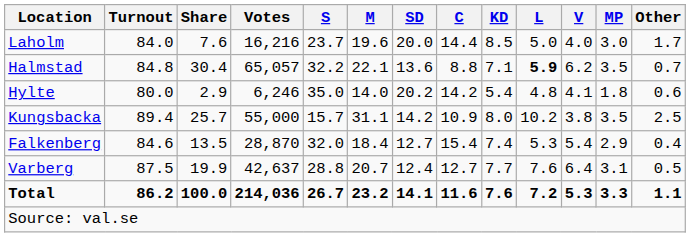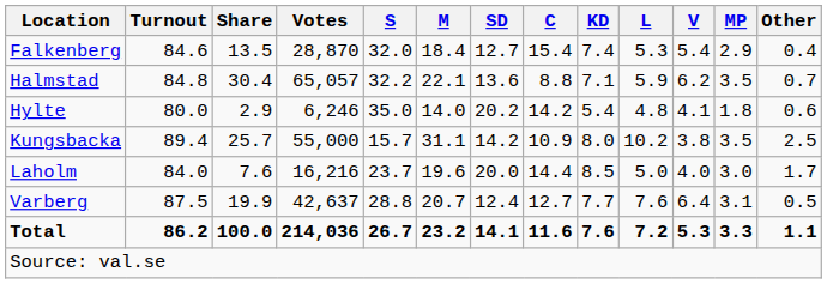 <table class="wikitable sortable" style=text-align:right>
 <tr>
 <th>Location</th>
 <th>Turnout</th>
 <th>Share</th>
 <th>Votes</th>
 <th><a href='#'>S</a></th>
 <th><a href='#'>M</a></th>
 <th><a href='#'>SD</a></th>
 <th><a href='#'>C</a></th>
 <th><a href='#'>KD</a></th>
 <th><a href='#'>L</a></th>
 <th><a href='#'>V</a></th>
 <th><a href='#'>MP</a></th>
 <th>Other</th>
 </tr>
 <tr>
-<td align=left><a href='#'>Laholm</a></td>
-<td>84.0</td>
-<td>7.6</td>
-<td>16,216</td>
-<td>23.7</td>
-<td>19.6</td>
-<td>20.0</td>
-<td>14.4</td>
-<td>8.5</td>
-<td>5.0</td>
-<td>4.0</td>
-<td>3.0</td>
-<td>1.7</td>
+<td align=left><a href='#'>Falkenberg</a></td>
+<td>84.6</td>
+<td>13.5</td>
+<td>28,870</td>
+<td>32.0</td>
+<td>18.4</td>
+<td>12.7</td>
+<td>15.4</td>
+<td>7.4</td>
+<td>5.3</td>
+<td>5.4</td>
+<td>2.9</td>
+<td>0.4</td>
 </tr>
 <tr>
 <td align=left><a href='#'>Halmstad</a></td>
 <td>84.8</td>
 <td>30.4</td>
 <td>65,057</td>
 <td>32.2</td>
 <td>22.1</td>
 <td>13.6</td>
 <td>8.8</td>
 <td>7.1</td>
-<td><strong>5.9</strong></td>
+<td>5.9</td>
 <td>6.2</td>
 <td>3.5</td>
 <td>0.7</td>
 </tr>
 <tr>
 <td align=left><a href='#'>Hylte</a></td>
 <td>80.0</td>
 <td>2.9</td>
 <td>6,246</td>
 <td>35.0</td>
 <td>14.0</td>
 <td>20.2</td>
 <td>14.2</td>
 <td>5.4</td>
 <td>4.8</td>
 <td>4.1</td>
 <td>1.8</td>
 <td>0.6</td>
 </tr>
 <tr>
 <td align=left><a href='#'>Kungsbacka</a></td>
 <td>89.4</td>
 <td>25.7</td>
 <td>55,000</td>
 <td>15.7</td>
 <td>31.1</td>
 <td>14.2</td>
 <td>10.9</td>
 <td>8.0</td>
 <td>10.2</td>
 <td>3.8</td>
 <td>3.5</td>
 <td>2.5</td>
 </tr>
 <tr>
-<td align=left><a href='#'>Falkenberg</a></td>
-<td>84.6</td>
-<td>13.5</td>
-<td>28,870</td>
-<td>32.0</td>
-<td>18.4</td>
-<td>12.7</td>
-<td>15.4</td>
-<td>7.4</td>
-<td>5.3</td>
-<td>5.4</td>
-<td>2.9</td>
-<td>0.4</td>
+<td align=left><a href='#'>Laholm</a></td>
+<td>84.0</td>
+<td>7.6</td>
+<td>16,216</td>
+<td>23.7</td>
+<td>19.6</td>
+<td>20.0</td>
+<td>14.4</td>
+<td>8.5</td>
+<td>5.0</td>
+<td>4.0</td>
+<td>3.0</td>
+<td>1.7</td>
 </tr>
 <tr>
 <td align=left><a href='#'>Varberg</a></td>
 <td>87.5</td>
 <td>19.9</td>
 <td>42,637</td>
 <td>28.8</td>
 <td>20.7</td>
 <td>12.4</td>
 <td>12.7</td>
 <td>7.7</td>
 <td>7.6</td>
 <td>6.4</td>
 <td>3.1</td>
 <td>0.5</td>
 </tr>
 <tr>
 <td align=left><strong>Total</strong></td>
 <td><strong>86.2</strong></td>
 <td><strong>100.0</strong></td>
 <td><strong>214,036</strong></td>
 <td><strong>26.7</strong></td>
 <td><strong>23.2</strong></td>
 <td><strong>14.1</strong></td>
 <td><strong>11.6</strong></td>
 <td><strong>7.6</strong></td>
 <td><strong>7.2</strong></td>
 <td><strong>5.3</strong></td>
 <td><strong>3.3</strong></td>
 <td><strong>1.1</strong></td>
 </tr>
 <tr>
 <td align=left colspan=13>Source: val.se</td>
 </tr>
 </table>
